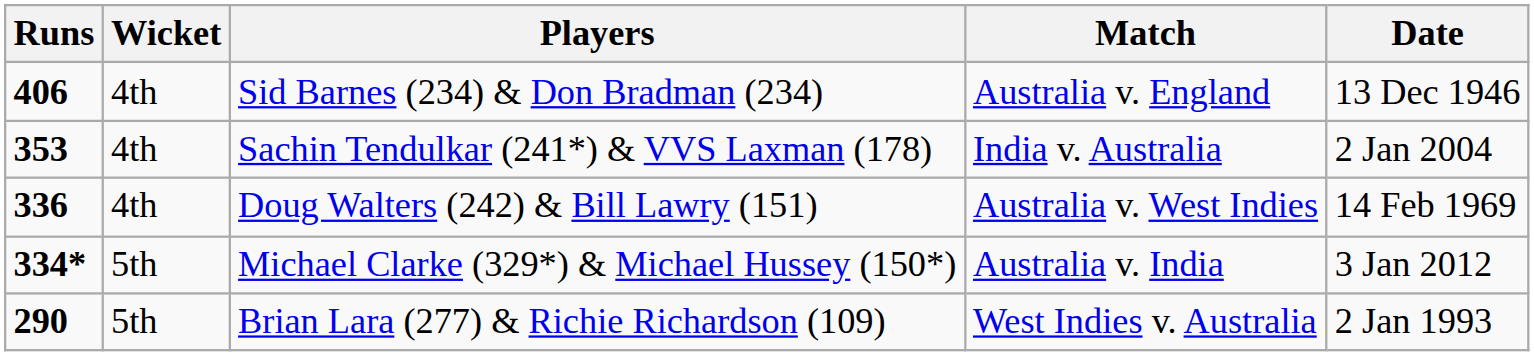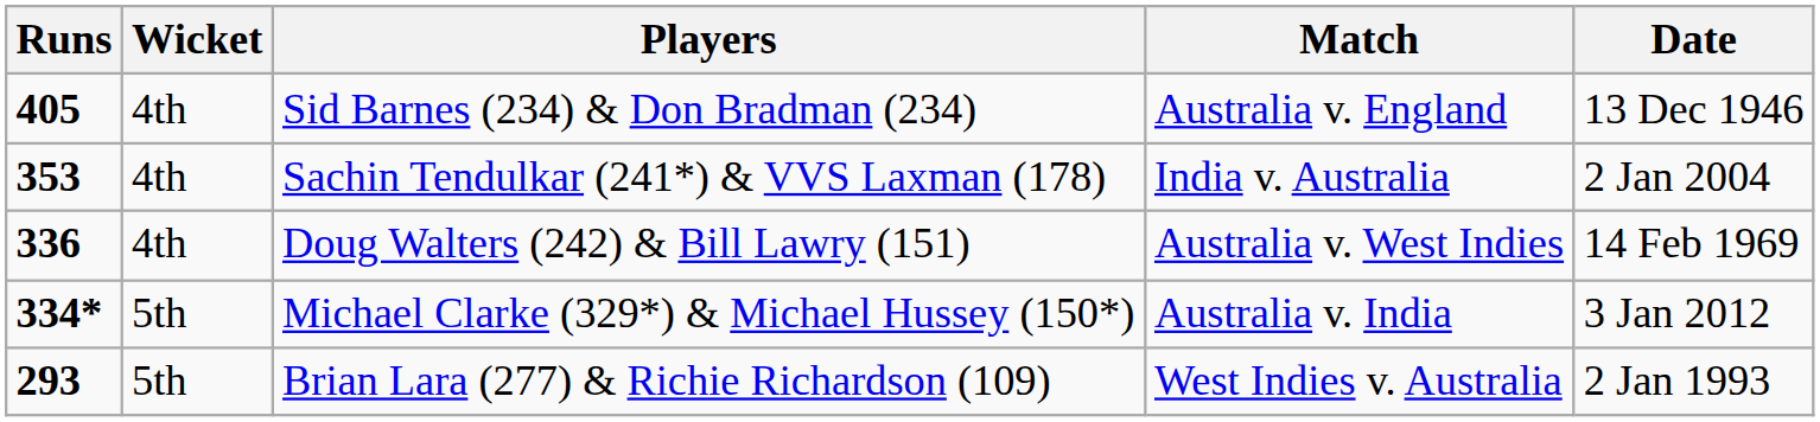 <table class="wikitable">
 <tr>
 <th>Runs</th>
 <th>Wicket</th>
 <th>Players</th>
 <th>Match</th>
 <th>Date</th>
 </tr>
 <tr>
-<td><strong>406</strong></td>
+<td><strong>405</strong></td>
 <td>4th</td>
 <td><a href='#'>Sid Barnes</a> (234) & <a href='#'>Don Bradman</a> (234)</td>
 <td> <a href='#'>Australia</a> v.  <a href='#'>England</a></td>
 <td>13 Dec 1946</td>
 </tr>
 <tr>
 <td><strong>353</strong></td>
 <td>4th</td>
 <td><a href='#'>Sachin Tendulkar</a> (241*) & <a href='#'>VVS Laxman</a> (178)</td>
 <td> <a href='#'>India</a> v.  <a href='#'>Australia</a></td>
 <td>2 Jan 2004</td>
 </tr>
 <tr>
 <td><strong>336</strong></td>
 <td>4th</td>
 <td><a href='#'>Doug Walters</a> (242) & <a href='#'>Bill Lawry</a> (151)</td>
 <td> <a href='#'>Australia</a> v.  <a href='#'>West Indies</a></td>
 <td>14 Feb 1969</td>
 </tr>
 <tr>
 <td><strong>334*</strong></td>
 <td>5th</td>
 <td><a href='#'>Michael Clarke</a> (329*) & <a href='#'>Michael Hussey</a> (150*)</td>
 <td> <a href='#'>Australia</a> v.  <a href='#'>India</a></td>
 <td>3 Jan 2012</td>
 </tr>
 <tr>
-<td><strong>290</strong></td>
+<td><strong>293</strong></td>
 <td>5th</td>
 <td><a href='#'>Brian Lara</a> (277) & <a href='#'>Richie Richardson</a> (109)</td>
 <td> <a href='#'>West Indies</a> v.  <a href='#'>Australia</a></td>
 <td>2 Jan 1993</td>
 </tr>
 </table>
